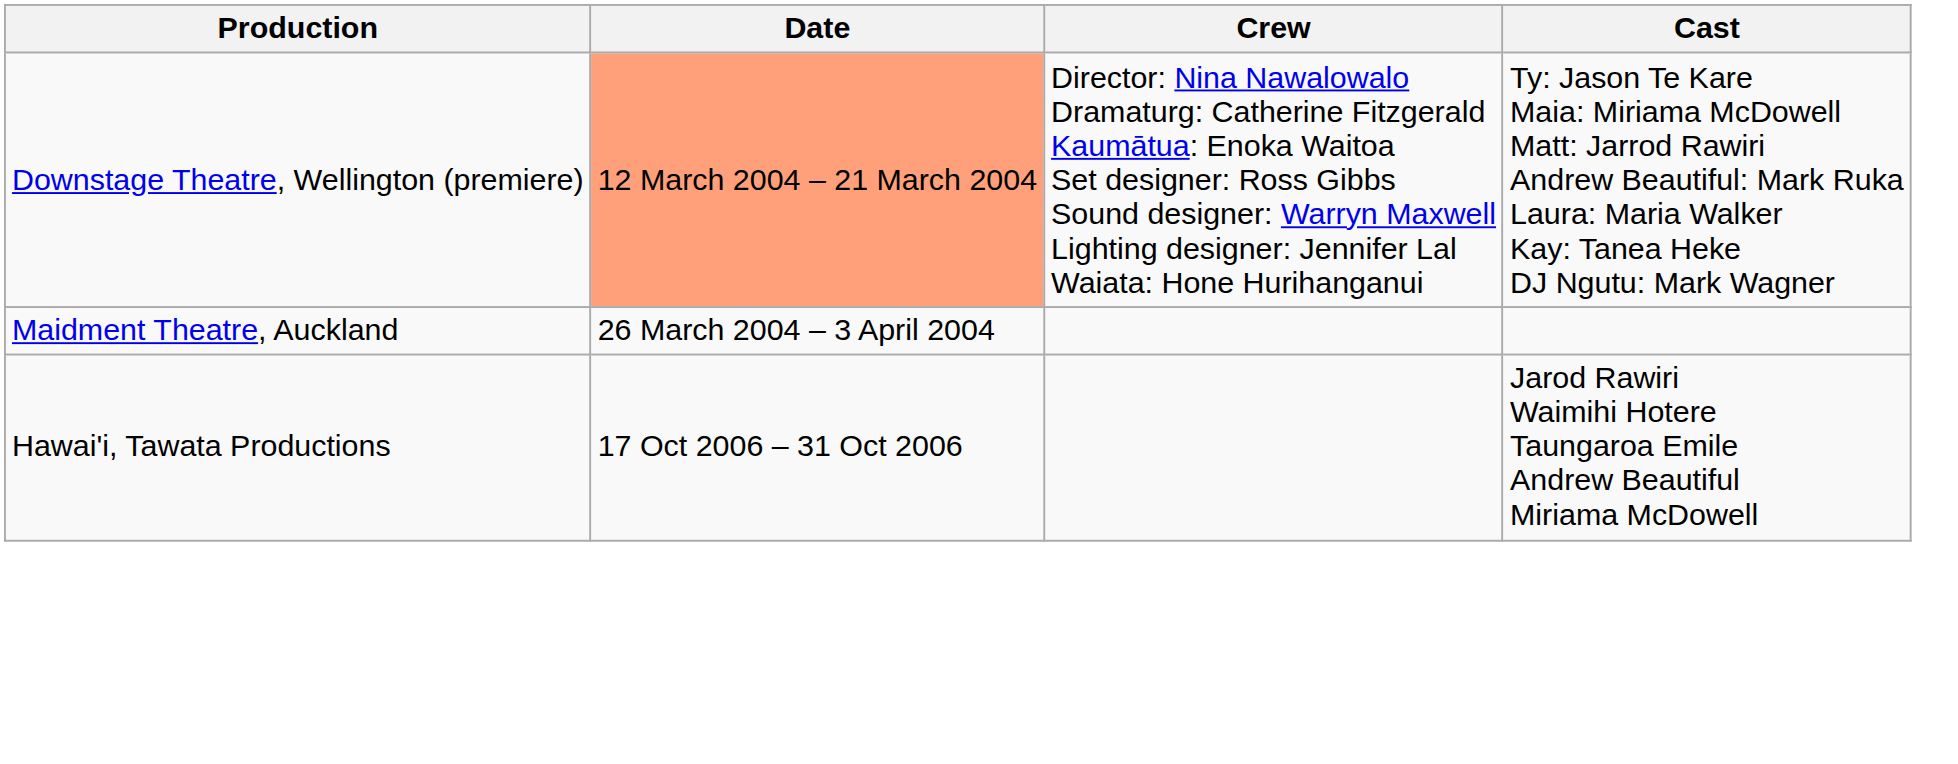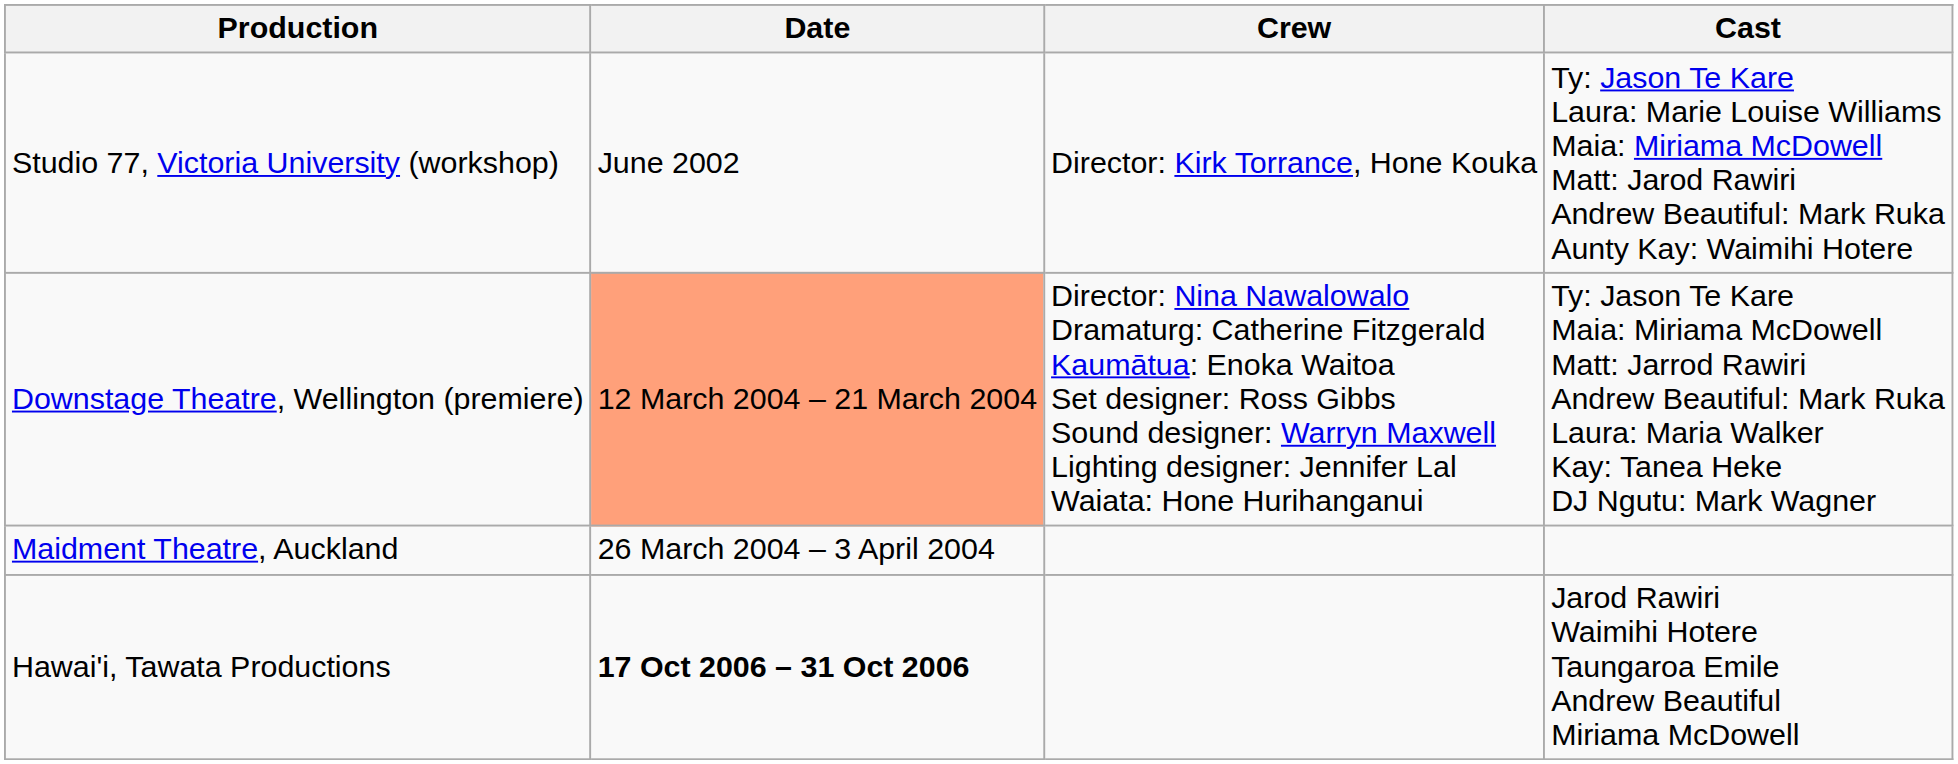 <table class="wikitable">
 <tr>
 <th>Production</th>
 <th>Date</th>
 <th>Crew</th>
 <th>Cast</th>
+</tr>
+<tr>
+<td>Studio 77, <a href='#'>Victoria University</a> (workshop)</td>
+<td>June 2002</td>
+<td>Director: <a href='#'>Kirk Torrance</a>,  Hone Kouka</td>
+<td>Ty: <a href='#'>Jason Te Kare</a><br>Laura: Marie Louise Williams<br>Maia: <a href='#'>Miriama McDowell</a><br>Matt: Jarod Rawiri<br>Andrew Beautiful: Mark Ruka<br>Aunty Kay: Waimihi Hotere</td>
 </tr>
 <tr>
 <td><a href='#'>Downstage Theatre</a>, Wellington (premiere)</td>
 <td style="background: lightsalmon;">12 March 2004 – 21 March 2004</td>
 <td>Director: <a href='#'>Nina Nawalowalo</a><br>Dramaturg: Catherine Fitzgerald<br><a href='#'>Kaumātua</a>: Enoka Waitoa<br>Set designer: Ross Gibbs<br>Sound designer: <a href='#'>Warryn Maxwell</a><br>Lighting designer: Jennifer Lal<br>Waiata: Hone Hurihanganui</td>
 <td>Ty: Jason Te Kare<br>Maia: Miriama McDowell<br>Matt: Jarrod Rawiri<br>Andrew Beautiful: Mark Ruka<br>Laura: Maria Walker<br>Kay: Tanea Heke<br>DJ Ngutu: Mark Wagner</td>
 </tr>
 <tr>
 <td><a href='#'>Maidment Theatre</a>, Auckland</td>
 <td>26 March 2004 – 3 April 2004</td>
 <td></td>
 <td></td>
 </tr>
 <tr>
 <td>Hawai'i, Tawata Productions</td>
-<td>17 Oct 2006 – 31 Oct 2006</td>
+<td><strong>17 Oct 2006 – 31 Oct 2006</strong></td>
 <td></td>
 <td>Jarod Rawiri<br>Waimihi Hotere<br>Taungaroa Emile<br>Andrew Beautiful<br>Miriama McDowell</td>
 </tr>
 </table>
